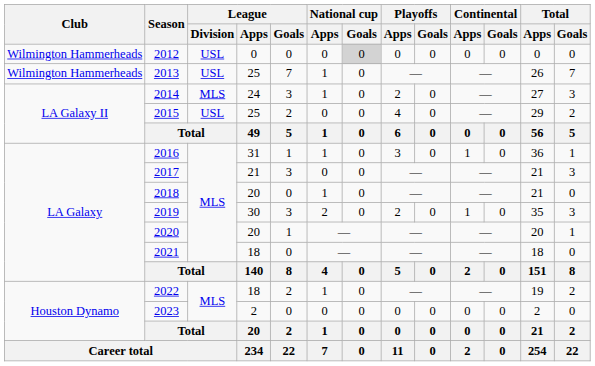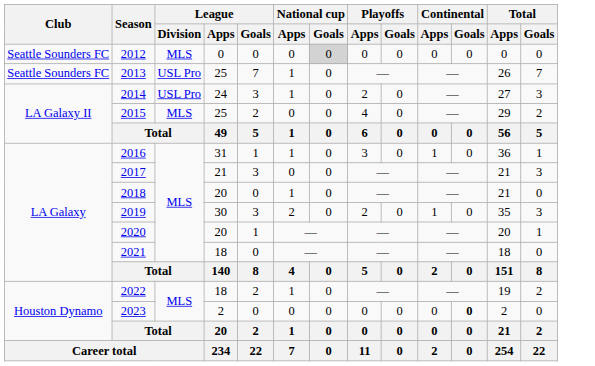 <table class="wikitable" style="text-align: center;">
 <tr>
 <th rowspan="2">Club</th>
 <th rowspan="2">Season</th>
 <th colspan="3">League</th>
 <th colspan="2">National cup</th>
 <th colspan="2">Playoffs</th>
 <th colspan="2">Continental</th>
 <th colspan="2">Total</th>
 </tr>
 <tr>
 <th>Division</th>
 <th>Apps</th>
 <th>Goals</th>
 <th>Apps</th>
 <th>Goals</th>
 <th>Apps</th>
 <th>Goals</th>
 <th>Apps</th>
 <th>Goals</th>
 <th>Apps</th>
 <th>Goals</th>
 </tr>
 <tr>
-<td rowspan="1"><a href='#'>Wilmington Hammerheads</a></td>
+<td><a href='#'>Seattle Sounders FC</a></td>
 <td><a href='#'>2012</a></td>
-<td><a href='#'>USL</a></td>
+<td><a href='#'>MLS</a></td>
 <td>0</td>
 <td>0</td>
 <td>0</td>
 <td style="background: lightgrey;">0</td>
 <td>0</td>
 <td>0</td>
 <td>0</td>
 <td>0</td>
 <td>0</td>
 <td>0</td>
 </tr>
 <tr>
-<td rowspan="1"><a href='#'>Wilmington Hammerheads</a></td>
+<td><a href='#'>Seattle Sounders FC</a></td>
 <td><a href='#'>2013</a></td>
-<td><a href='#'>USL</a></td>
+<td><a href='#'>USL Pro</a></td>
 <td>25</td>
 <td>7</td>
 <td>1</td>
 <td>0</td>
 <td colspan="2">—</td>
 <td colspan="2">—</td>
 <td>26</td>
 <td>7</td>
 </tr>
 <tr>
 <td rowspan="3"><a href='#'>LA Galaxy II</a></td>
 <td><a href='#'>2014</a></td>
-<td><a href='#'>MLS</a></td>
+<td><a href='#'>USL Pro</a></td>
 <td>24</td>
 <td>3</td>
 <td>1</td>
 <td>0</td>
 <td>2</td>
 <td>0</td>
 <td colspan="2">—</td>
 <td>27</td>
 <td>3</td>
 </tr>
 <tr>
 <td><a href='#'>2015</a></td>
-<td><a href='#'>USL</a></td>
+<td><a href='#'>MLS</a></td>
 <td>25</td>
 <td>2</td>
 <td>0</td>
 <td>0</td>
 <td>4</td>
 <td>0</td>
 <td colspan="2">—</td>
 <td>29</td>
 <td>2</td>
 </tr>
 <tr>
 <th colspan="2">Total</th>
 <th>49</th>
 <th>5</th>
 <th>1</th>
 <th>0</th>
 <th>6</th>
 <th>0</th>
 <th>0</th>
 <th>0</th>
 <th>56</th>
 <th>5</th>
 </tr>
 <tr>
 <td rowspan="7"><a href='#'>LA Galaxy</a></td>
 <td><a href='#'>2016</a></td>
 <td rowspan="6"><a href='#'>MLS</a></td>
 <td>31</td>
 <td>1</td>
 <td>1</td>
 <td>0</td>
 <td>3</td>
 <td>0</td>
 <td>1</td>
 <td>0</td>
 <td>36</td>
 <td>1</td>
 </tr>
 <tr>
 <td><a href='#'>2017</a></td>
 <td>21</td>
 <td>3</td>
 <td>0</td>
 <td>0</td>
 <td colspan="2">—</td>
 <td colspan="2">—</td>
 <td>21</td>
 <td>3</td>
 </tr>
 <tr>
 <td><a href='#'>2018</a></td>
 <td>20</td>
 <td>0</td>
 <td>1</td>
 <td>0</td>
 <td colspan="2">—</td>
 <td colspan="2">—</td>
 <td>21</td>
 <td>0</td>
 </tr>
 <tr>
 <td><a href='#'>2019</a></td>
 <td>30</td>
 <td>3</td>
 <td>2</td>
 <td>0</td>
 <td>2</td>
 <td>0</td>
 <td>1</td>
 <td>0</td>
 <td>35</td>
 <td>3</td>
 </tr>
 <tr>
 <td><a href='#'>2020</a></td>
 <td>20</td>
 <td>1</td>
 <td colspan="2">—</td>
 <td colspan="2">—</td>
 <td colspan="2">—</td>
 <td>20</td>
 <td>1</td>
 </tr>
 <tr>
 <td><a href='#'>2021</a></td>
 <td>18</td>
 <td>0</td>
 <td colspan="2">—</td>
 <td colspan="2">—</td>
 <td colspan="2">—</td>
 <td>18</td>
 <td>0</td>
 </tr>
 <tr>
 <th colspan="2">Total</th>
 <th>140</th>
 <th>8</th>
 <th>4</th>
 <th>0</th>
 <th>5</th>
 <th>0</th>
 <th>2</th>
 <th>0</th>
 <th>151</th>
 <th>8</th>
 </tr>
 <tr>
 <td rowspan="3"><a href='#'>Houston Dynamo</a></td>
 <td><a href='#'>2022</a></td>
 <td rowspan="2"><a href='#'>MLS</a></td>
 <td>18</td>
 <td>2</td>
 <td>1</td>
 <td>0</td>
 <td colspan="2">—</td>
 <td colspan="2">—</td>
 <td>19</td>
 <td>2</td>
 </tr>
 <tr>
 <td><a href='#'>2023</a></td>
 <td>2</td>
 <td>0</td>
 <td>0</td>
 <td>0</td>
 <td>0</td>
 <td>0</td>
 <td>0</td>
-<td>0</td>
+<td><strong>0</strong></td>
 <td>2</td>
 <td>0</td>
 </tr>
 <tr>
 <th colspan="2">Total</th>
 <th>20</th>
 <th>2</th>
 <th>1</th>
 <th>0</th>
 <th>0</th>
 <th>0</th>
 <th>0</th>
 <th>0</th>
 <th>21</th>
 <th>2</th>
 </tr>
 <tr>
 <th colspan="3">Career total</th>
 <th>234</th>
 <th>22</th>
 <th>7</th>
 <th>0</th>
 <th>11</th>
 <th>0</th>
 <th>2</th>
 <th>0</th>
 <th>254</th>
 <th>22</th>
 </tr>
 </table>
